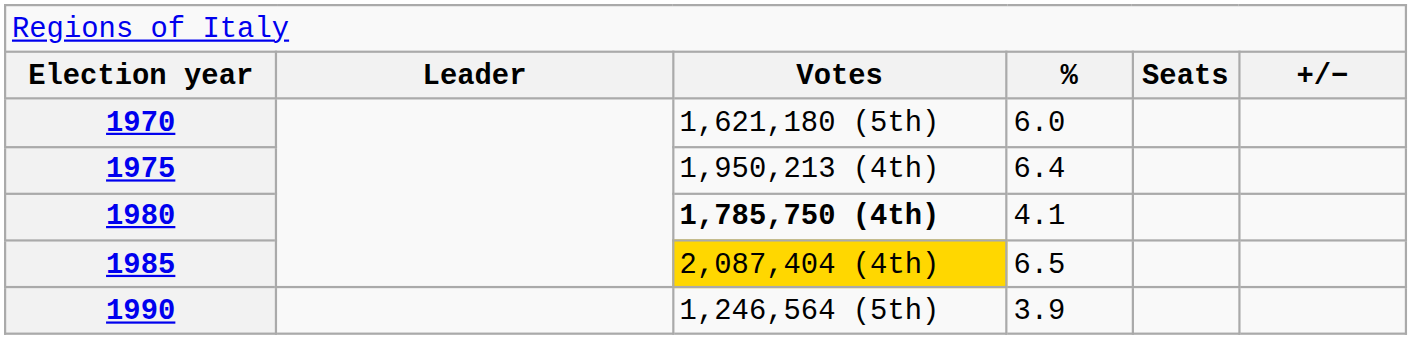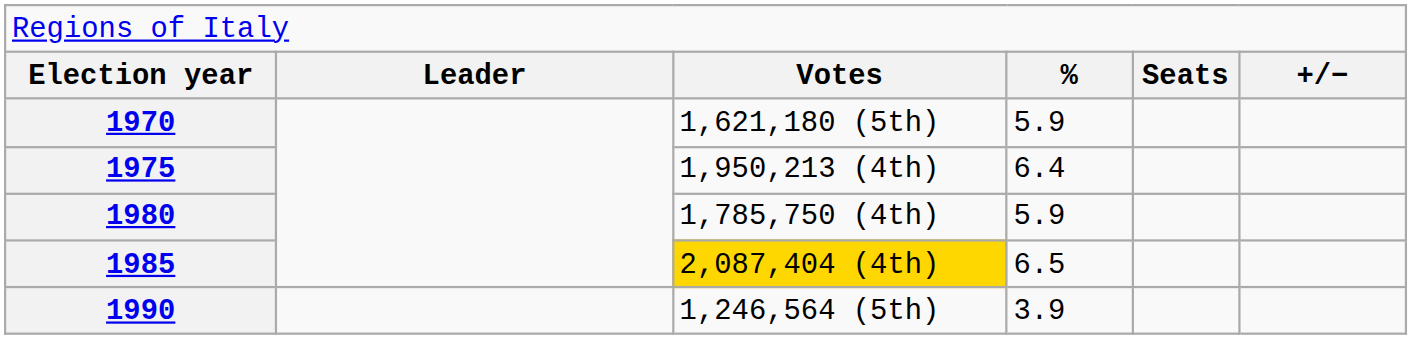 <table class=wikitable style="width:50%; border:1px #AAAAFF solid">
 <tr>
 <td colspan=6><a href='#'>Regions of Italy</a></td>
 </tr>
 <tr>
 <th width=13%>Election year</th>
 <th width="19%">Leader</th>
 <th width="16%">Votes</th>
 <th width=6%>%</th>
 <th width=1%>Seats</th>
 <th width=8%>+/−</th>
 </tr>
 <tr>
 <th><a href='#'>1970</a></th>
 <td rowspan="4"></td>
 <td>1,621,180 (5th)</td>
-<td>6.0</td>
+<td>5.9</td>
 <td></td>
 <td></td>
 </tr>
 <tr>
 <th><a href='#'>1975</a></th>
 <td>1,950,213 (4th)</td>
 <td>6.4</td>
 <td></td>
 <td></td>
 </tr>
 <tr>
 <th><a href='#'>1980</a></th>
-<td><strong>1,785,750 (4th)</strong></td>
-<td>4.1</td>
+<td>1,785,750 (4th)</td>
+<td>5.9</td>
 <td></td>
 <td></td>
 </tr>
 <tr>
 <th><a href='#'>1985</a></th>
 <td style="background: gold;">2,087,404 (4th)</td>
 <td>6.5</td>
 <td></td>
 <td></td>
 </tr>
 <tr>
 <th><a href='#'>1990</a></th>
 <td></td>
 <td>1,246,564 (5th)</td>
 <td>3.9</td>
 <td></td>
 <td></td>
 </tr>
 </table>
